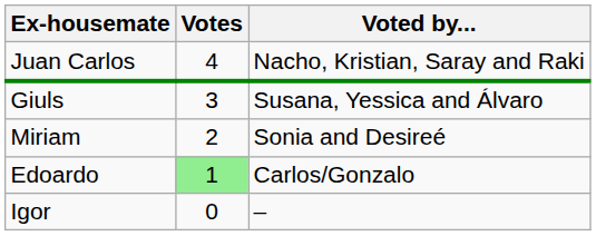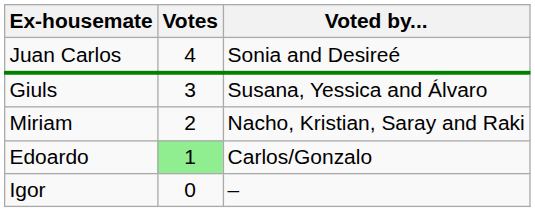 <table class=wikitable>
 <tr>
 <th>Ex-housemate</th>
 <th>Votes</th>
 <th>Voted by...</th>
 </tr>
 <tr style="border-bottom:3px solid green;">
 <td>Juan Carlos</td>
 <td align=center>4</td>
-<td>Nacho, Kristian, Saray and Raki</td>
+<td>Sonia and Desireé</td>
 </tr>
 <tr>
 <td>Giuls</td>
 <td align=center>3</td>
 <td>Susana, Yessica and Álvaro</td>
 </tr>
 <tr>
 <td>Miriam</td>
 <td align=center>2</td>
-<td>Sonia and Desireé</td>
+<td>Nacho, Kristian, Saray and Raki</td>
 </tr>
 <tr>
 <td>Edoardo</td>
 <td align=center style="background: lightgreen;">1</td>
 <td>Carlos/Gonzalo</td>
 </tr>
 <tr>
 <td>Igor</td>
 <td align=center>0</td>
 <td>–</td>
 </tr>
 </table>
